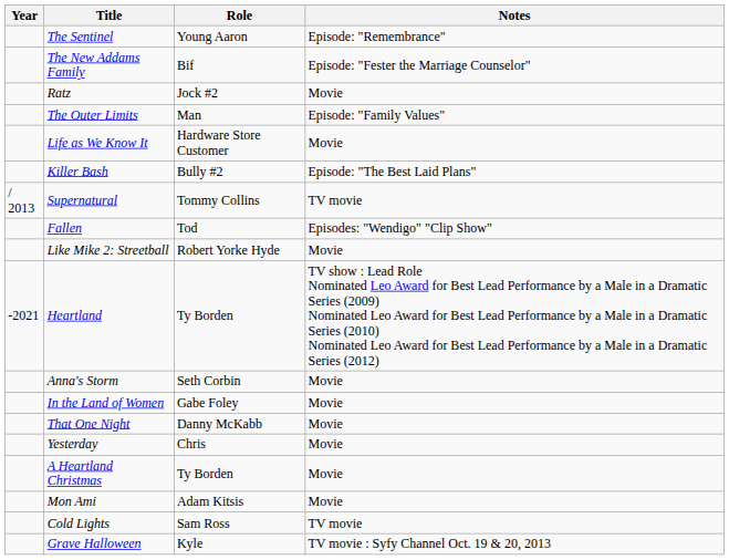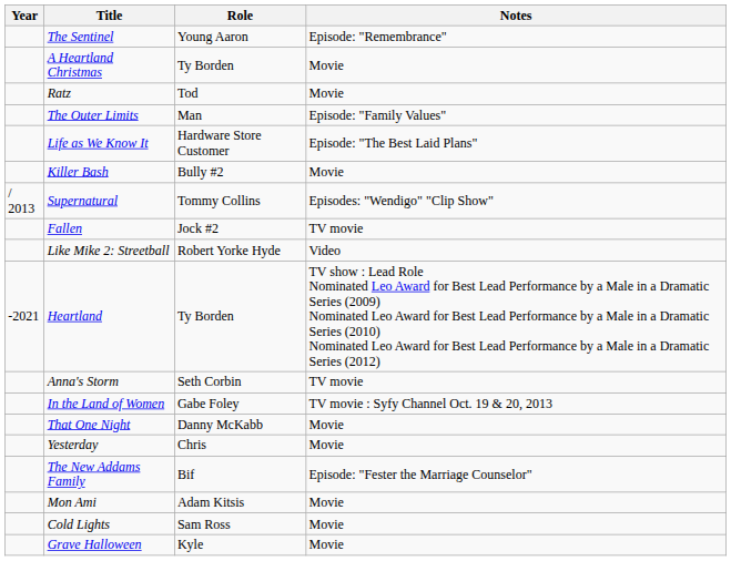 <table class="wikitable sortable">
 <tr>
 <th>Year</th>
 <th>Title</th>
 <th>Role</th>
 <th class="unsortable">Notes</th>
 </tr>
 <tr>
 <td></td>
 <td data-sort-value="Sentinel, The"><em><a href='#'>The Sentinel</a></em></td>
 <td>Young Aaron</td>
 <td>Episode: "Remembrance"</td>
 </tr>
 <tr>
 <td></td>
-<td data-sort-value="New Addams Family, The"><em><a href='#'>The New Addams Family</a></em></td>
-<td>Bif</td>
-<td>Episode: "Fester the Marriage Counselor"</td>
+<td data-sort-value="Heartland Christmas, A"><em><a href='#'>A Heartland Christmas</a></em></td>
+<td>Ty Borden</td>
+<td>Movie</td>
 </tr>
 <tr>
 <td></td>
 <td><em>Ratz</em></td>
-<td>Jock #2</td>
+<td>Tod</td>
 <td>Movie</td>
 </tr>
 <tr>
 <td></td>
 <td data-sort-value="Outer Limits, The"><em><a href='#'>The Outer Limits</a></em></td>
 <td>Man</td>
 <td>Episode: "Family Values"</td>
 </tr>
 <tr>
 <td></td>
 <td><em><a href='#'>Life as We Know It</a></em></td>
 <td>Hardware Store Customer</td>
-<td>Movie</td>
+<td>Episode: "The Best Laid Plans"</td>
 </tr>
 <tr>
 <td></td>
 <td><em><a href='#'>Killer Bash</a></em></td>
 <td>Bully #2</td>
-<td>Episode: "The Best Laid Plans"</td>
+<td>Movie</td>
 </tr>
 <tr>
 <td> / 2013</td>
 <td><em><a href='#'>Supernatural</a></em></td>
 <td>Tommy Collins</td>
-<td>TV movie</td>
+<td>Episodes: "Wendigo" "Clip Show"</td>
 </tr>
 <tr>
 <td></td>
 <td><em><a href='#'>Fallen</a></em></td>
-<td>Tod</td>
-<td>Episodes: "Wendigo" "Clip Show"</td>
+<td>Jock #2</td>
+<td>TV movie</td>
 </tr>
 <tr>
 <td></td>
 <td><em>Like Mike 2: Streetball</em></td>
 <td>Robert Yorke Hyde</td>
-<td>Movie</td>
+<td>Video</td>
 </tr>
 <tr>
 <td>-2021</td>
 <td><em><a href='#'>Heartland</a></em></td>
 <td>Ty Borden</td>
 <td>TV show : Lead Role<br>Nominated  <a href='#'>Leo Award</a> for Best Lead Performance by a Male in a Dramatic Series (2009)<br>Nominated  Leo Award for Best Lead Performance by a Male in a Dramatic Series (2010)<br>Nominated  Leo Award for Best Lead Performance by a Male in a Dramatic Series (2012)</td>
 </tr>
 <tr>
 <td></td>
 <td><em>Anna's Storm</em></td>
 <td>Seth Corbin</td>
-<td>Movie</td>
+<td>TV movie</td>
 </tr>
 <tr>
 <td></td>
 <td><em><a href='#'>In the Land of Women</a></em></td>
 <td>Gabe Foley</td>
-<td>Movie</td>
+<td>TV movie : Syfy Channel Oct. 19 & 20, 2013</td>
 </tr>
 <tr>
 <td></td>
 <td><em><a href='#'>That One Night</a></em></td>
 <td>Danny McKabb</td>
 <td>Movie</td>
 </tr>
 <tr>
 <td></td>
 <td><em>Yesterday</em></td>
 <td>Chris</td>
 <td>Movie</td>
 </tr>
 <tr>
 <td></td>
-<td data-sort-value="Heartland Christmas, A"><em><a href='#'>A Heartland Christmas</a></em></td>
-<td>Ty Borden</td>
-<td>Movie</td>
+<td data-sort-value="New Addams Family, The"><em><a href='#'>The New Addams Family</a></em></td>
+<td>Bif</td>
+<td>Episode: "Fester the Marriage Counselor"</td>
 </tr>
 <tr>
 <td></td>
 <td><em>Mon Ami</em></td>
 <td>Adam Kitsis</td>
 <td>Movie</td>
 </tr>
 <tr>
 <td></td>
 <td><em>Cold Lights</em></td>
 <td>Sam Ross</td>
-<td>TV movie</td>
+<td>Movie</td>
 </tr>
 <tr>
 <td></td>
 <td><em><a href='#'>Grave Halloween</a></em></td>
 <td>Kyle</td>
-<td>TV movie : Syfy Channel Oct. 19 & 20, 2013</td>
+<td>Movie</td>
 </tr>
 </table>
